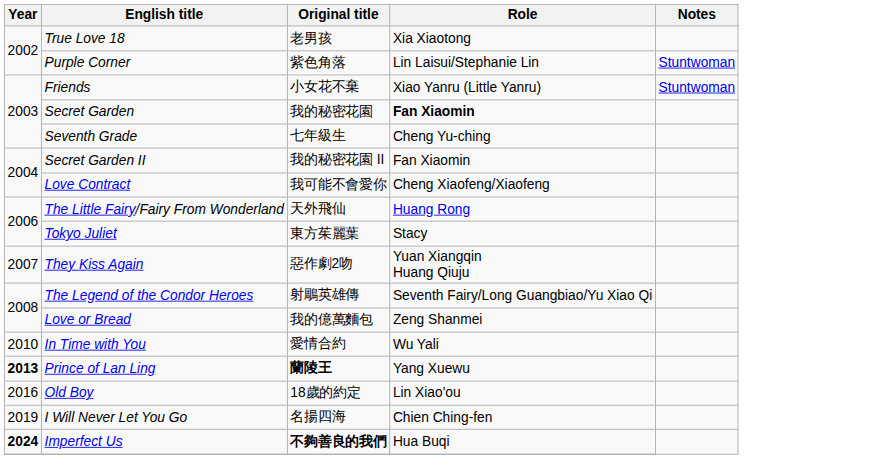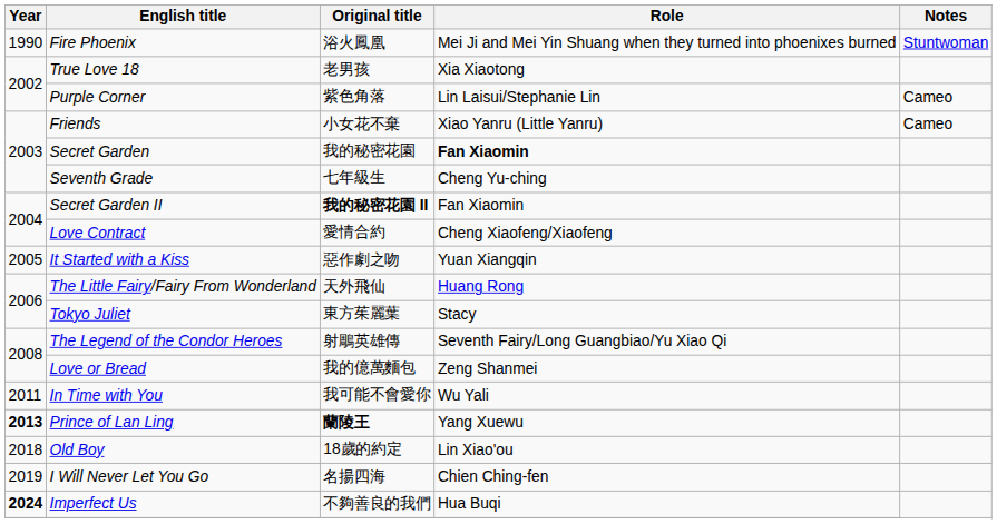 <table class="wikitable sortable">
 <tr>
 <th>Year</th>
 <th>English title</th>
 <th>Original title</th>
 <th>Role</th>
 <th class="unsortable">Notes</th>
+</tr>
+<tr>
+<td>1990</td>
+<td><em>Fire Phoenix</em></td>
+<td>浴火鳳凰</td>
+<td>Mei Ji and Mei Yin Shuang when they turned into phoenixes burned</td>
+<td><a href='#'>Stuntwoman</a></td>
 </tr>
 <tr>
 <td rowspan=2>2002</td>
 <td><em>True Love 18</em></td>
 <td>老男孩</td>
 <td>Xia Xiaotong</td>
 <td></td>
 </tr>
 <tr>
 <td><em>Purple Corner</em></td>
 <td>紫色角落</td>
 <td>Lin Laisui/Stephanie Lin</td>
-<td><a href='#'>Stuntwoman</a></td>
+<td>Cameo</td>
 </tr>
 <tr>
 <td rowspan=3>2003</td>
 <td><em>Friends</em></td>
 <td>小女花不棄</td>
 <td>Xiao Yanru (Little Yanru)</td>
-<td><a href='#'>Stuntwoman</a></td>
+<td>Cameo</td>
 </tr>
 <tr>
 <td><em>Secret Garden</em></td>
 <td>我的秘密花園</td>
 <td><strong>Fan Xiaomin</strong></td>
 <td></td>
 </tr>
 <tr>
 <td><em>Seventh Grade</em></td>
 <td>七年級生</td>
 <td>Cheng Yu-ching</td>
 <td></td>
 </tr>
 <tr>
 <td rowspan=2>2004</td>
 <td><em>Secret Garden II</em></td>
-<td>我的秘密花園 II</td>
+<td><strong>我的秘密花園 II</strong></td>
 <td>Fan Xiaomin</td>
 <td></td>
 </tr>
 <tr>
 <td><em><a href='#'>Love Contract</a></em></td>
-<td>我可能不會愛你</td>
+<td>愛情合約</td>
 <td>Cheng Xiaofeng/Xiaofeng</td>
+<td></td>
+</tr>
+<tr>
+<td>2005</td>
+<td><em><a href='#'>It Started with a Kiss</a></em></td>
+<td>惡作劇之吻</td>
+<td>Yuan Xiangqin</td>
 <td></td>
 </tr>
 <tr>
 <td rowspan=2>2006</td>
 <td><em><a href='#'>The Little Fairy</a>/Fairy From Wonderland</em></td>
 <td>天外飛仙</td>
 <td><a href='#'>Huang Rong</a></td>
 <td></td>
 </tr>
 <tr>
 <td><em><a href='#'>Tokyo Juliet</a></em></td>
 <td>東方茱麗葉</td>
 <td>Stacy</td>
 <td></td>
 </tr>
 <tr>
-<td>2007</td>
-<td><em><a href='#'>They Kiss Again</a></em></td>
-<td>惡作劇2吻</td>
-<td>Yuan Xiangqin <br> Huang Qiuju</td>
-<td></td>
-</tr>
-<tr>
 <td rowspan=2>2008</td>
 <td><em><a href='#'>The Legend of the Condor Heroes</a></em></td>
 <td>射鵰英雄傳</td>
 <td>Seventh Fairy/Long Guangbiao/Yu Xiao Qi</td>
 <td></td>
 </tr>
 <tr>
 <td><em><a href='#'>Love or Bread</a></em></td>
 <td>我的億萬麵包</td>
 <td>Zeng Shanmei</td>
 <td></td>
 </tr>
 <tr>
-<td>2010</td>
+<td>2011</td>
 <td><em><a href='#'>In Time with You</a></em></td>
-<td>愛情合約</td>
+<td>我可能不會愛你</td>
 <td>Wu Yali</td>
 <td></td>
 </tr>
 <tr>
 <td><strong>2013</strong></td>
 <td><em><a href='#'>Prince of Lan Ling</a></em></td>
 <td><strong>蘭陵王</strong></td>
 <td>Yang Xuewu</td>
 <td></td>
 </tr>
 <tr>
-<td>2016</td>
+<td>2018</td>
 <td><em><a href='#'>Old Boy</a></em></td>
 <td>18歲的約定</td>
 <td>Lin Xiao'ou</td>
 <td></td>
 </tr>
 <tr>
 <td>2019</td>
 <td><em>I Will Never Let You Go</em></td>
 <td>名揚四海</td>
 <td>Chien Ching-fen</td>
 <td></td>
 </tr>
 <tr>
 <td><strong>2024</strong></td>
 <td><em><a href='#'>Imperfect Us</a></em></td>
-<td><strong>不夠善良的我們</strong></td>
+<td>不夠善良的我們</td>
 <td>Hua Buqi</td>
 </tr>
 <tr>
 </tr>
 </table>
